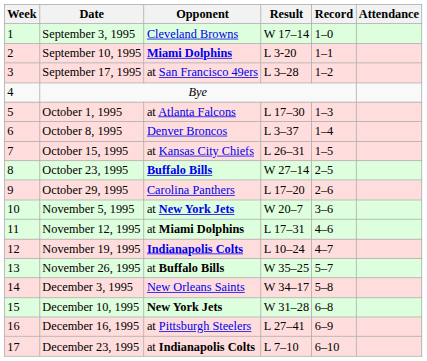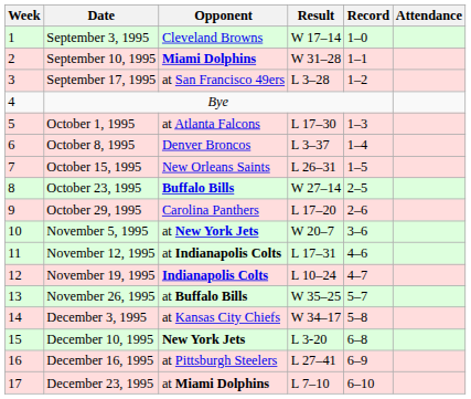 <table class="wikitable">
 <tr>
 <th>Week</th>
 <th>Date</th>
 <th>Opponent</th>
 <th>Result</th>
 <th>Record</th>
 <th>Attendance</th>
 </tr>
 <tr style="background: #ddffdd;">
 <td>1</td>
 <td>September 3, 1995</td>
 <td><a href='#'>Cleveland Browns</a></td>
 <td>W 17–14</td>
 <td>1–0</td>
 <td></td>
 </tr>
 <tr style="background: #ffdddd;">
 <td>2</td>
 <td>September 10, 1995</td>
 <td><strong><a href='#'>Miami Dolphins</a></strong></td>
-<td>L 3-20</td>
+<td>W 31–28</td>
 <td>1–1</td>
 <td></td>
 </tr>
 <tr style="background: #ffdddd;">
 <td>3</td>
 <td>September 17, 1995</td>
 <td>at <a href='#'>San Francisco 49ers</a></td>
 <td>L 3–28</td>
 <td>1–2</td>
 <td></td>
 </tr>
 <tr>
 <td>4</td>
 <td colspan=4 align="center"><em>Bye</em></td>
 </tr>
 <tr style="background: #ffdddd;">
 <td>5</td>
 <td>October 1, 1995</td>
 <td>at <a href='#'>Atlanta Falcons</a></td>
 <td>L 17–30</td>
 <td>1–3</td>
 <td></td>
 </tr>
 <tr style="background: #ffdddd;">
 <td>6</td>
 <td>October 8, 1995</td>
 <td><a href='#'>Denver Broncos</a></td>
 <td>L 3–37</td>
 <td>1–4</td>
 <td></td>
 </tr>
 <tr style="background: #ffdddd;">
 <td>7</td>
 <td>October 15, 1995</td>
-<td>at <a href='#'>Kansas City Chiefs</a></td>
+<td><a href='#'>New Orleans Saints</a></td>
 <td>L 26–31</td>
 <td>1–5</td>
 <td></td>
 </tr>
 <tr style="background: #ddffdd;">
 <td>8</td>
 <td>October 23, 1995</td>
 <td><strong><a href='#'>Buffalo Bills</a></strong></td>
 <td>W 27–14</td>
 <td>2–5</td>
 <td></td>
 </tr>
 <tr style="background: #ffdddd;">
 <td>9</td>
 <td>October 29, 1995</td>
 <td><a href='#'>Carolina Panthers</a></td>
 <td>L 17–20</td>
 <td>2–6</td>
 <td></td>
 </tr>
 <tr style="background: #ddffdd;">
 <td>10</td>
 <td>November 5, 1995</td>
 <td>at <strong><a href='#'>New York Jets</a></strong></td>
 <td>W 20–7</td>
 <td>3–6</td>
 <td></td>
 </tr>
 <tr style="background: #ddffdd;">
 <td>11</td>
 <td>November 12, 1995</td>
-<td>at <strong>Miami Dolphins</strong></td>
+<td>at <strong>Indianapolis Colts</strong></td>
 <td>L 17–31</td>
 <td>4–6</td>
 <td></td>
 </tr>
 <tr style="background: #ffdddd;">
 <td>12</td>
 <td>November 19, 1995</td>
 <td><strong><a href='#'>Indianapolis Colts</a></strong></td>
 <td>L 10–24</td>
 <td>4–7</td>
 <td></td>
 </tr>
 <tr style="background: #ddffdd;">
 <td>13</td>
 <td>November 26, 1995</td>
 <td>at <strong>Buffalo Bills</strong></td>
 <td>W 35–25</td>
 <td>5–7</td>
 <td></td>
 </tr>
 <tr style="background: #ffdddd;">
 <td>14</td>
 <td>December 3, 1995</td>
-<td><a href='#'>New Orleans Saints</a></td>
+<td>at <a href='#'>Kansas City Chiefs</a></td>
 <td>W 34–17</td>
 <td>5–8</td>
 <td></td>
 </tr>
 <tr style="background: #ddffdd;">
 <td>15</td>
 <td>December 10, 1995</td>
 <td><strong>New York Jets</strong></td>
-<td>W 31–28</td>
+<td>L 3-20</td>
 <td>6–8</td>
 <td></td>
 </tr>
 <tr style="background: #ffdddd;">
 <td>16</td>
 <td>December 16, 1995</td>
 <td>at <a href='#'>Pittsburgh Steelers</a></td>
 <td>L 27–41</td>
 <td>6–9</td>
 <td></td>
 </tr>
 <tr style="background: #ffdddd;">
 <td>17</td>
 <td>December 23, 1995</td>
-<td>at <strong>Indianapolis Colts</strong></td>
+<td>at <strong>Miami Dolphins</strong></td>
 <td>L 7–10</td>
 <td>6–10</td>
 <td></td>
 </tr>
 </table>
